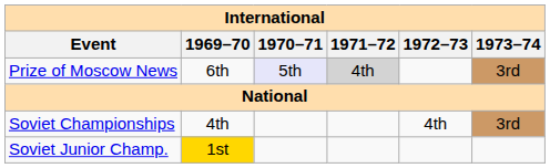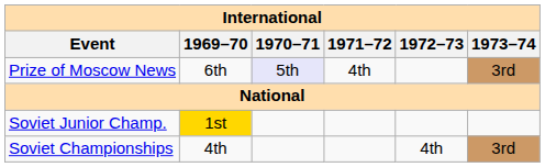 <table class="wikitable" style="text-align:center">
 <tr>
 <th style="background-color: #ffdead; " colspan=6 align=center>International</th>
 </tr>
 <tr>
 <th>Event</th>
 <th>1969–70</th>
 <th>1970–71</th>
 <th>1971–72</th>
 <th>1972–73</th>
 <th>1973–74</th>
 </tr>
 <tr>
 <td align=left><a href='#'>Prize of Moscow News</a></td>
 <td>6th</td>
 <td style="background: lavender;">5th</td>
-<td style="background: lightgrey;">4th</td>
+<td>4th</td>
 <td></td>
 <td bgcolor=cc9966>3rd</td>
 </tr>
 <tr>
 <th style="background-color: #ffdead; " colspan=6 align=center>National</th>
+</tr>
+<tr>
+<td align=left><a href='#'>Soviet Junior Champ.</a></td>
+<td bgcolor=gold>1st</td>
+<td></td>
+<td></td>
+<td></td>
+<td></td>
 </tr>
 <tr>
 <td align=left><a href='#'>Soviet Championships</a></td>
 <td>4th</td>
 <td></td>
 <td></td>
 <td>4th</td>
 <td bgcolor=cc9966>3rd</td>
 </tr>
-<tr>
-<td align=left><a href='#'>Soviet Junior Champ.</a></td>
-<td bgcolor=gold>1st</td>
-<td></td>
-<td></td>
-<td></td>
-<td></td>
-</tr>
 </table>
